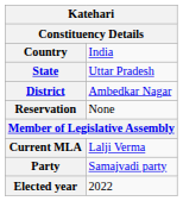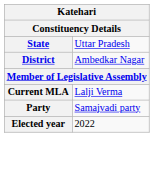 <table class="wikitable">
 <tr>
 <th colspan="2">Katehari</th>
 </tr>
 <tr>
 <th colspan="2">Constituency Details</th>
 </tr>
 <tr>
-<th>Country</th>
-<td><a href='#'>India</a></td>
-</tr>
-<tr>
 <th><a href='#'>State</a></th>
 <td><a href='#'>Uttar Pradesh</a></td>
 </tr>
 <tr>
 <th><a href='#'>District</a></th>
 <td><a href='#'>Ambedkar Nagar</a></td>
-</tr>
-<tr>
-<th>Reservation</th>
-<td>None</td>
 </tr>
 <tr>
 <th colspan="2"><a href='#'>Member of Legislative Assembly</a></th>
 </tr>
 <tr>
 <th>Current MLA</th>
 <td><a href='#'>Lalji Verma</a></td>
 </tr>
 <tr>
 <th>Party</th>
 <td><a href='#'>Samajvadi party</a></td>
 </tr>
 <tr>
 <th>Elected year</th>
 <td>2022</td>
 </tr>
 </table>
